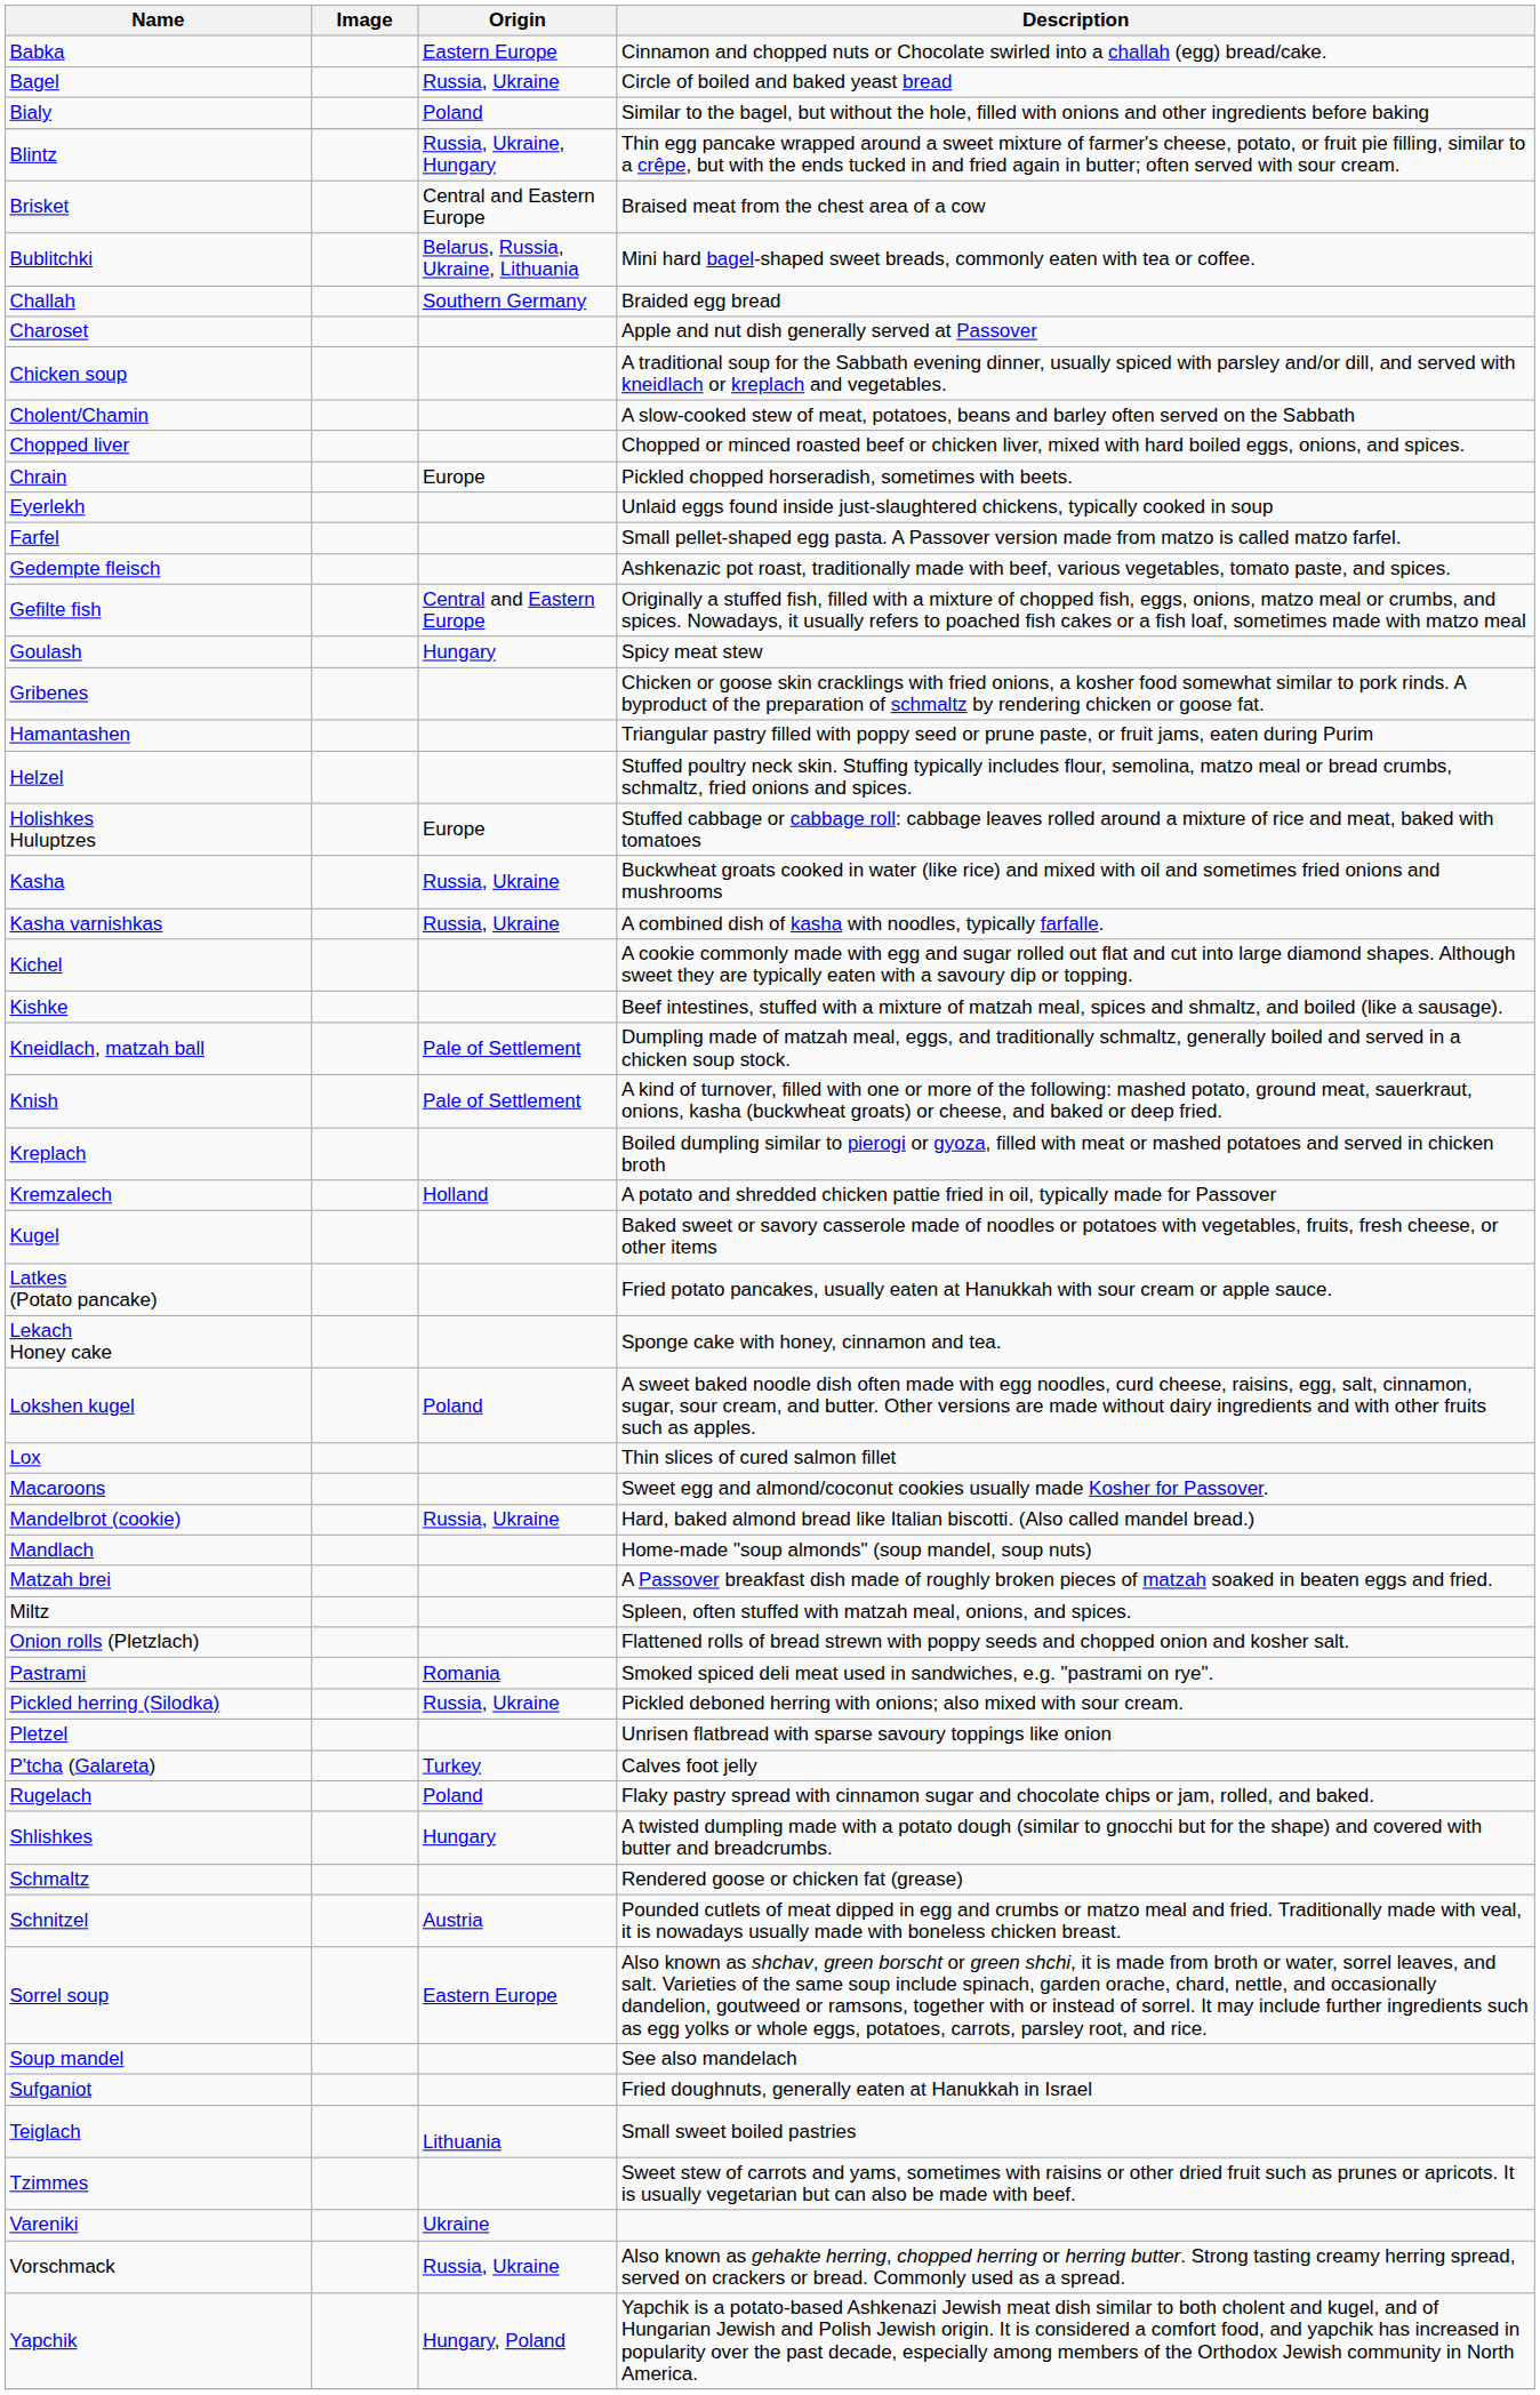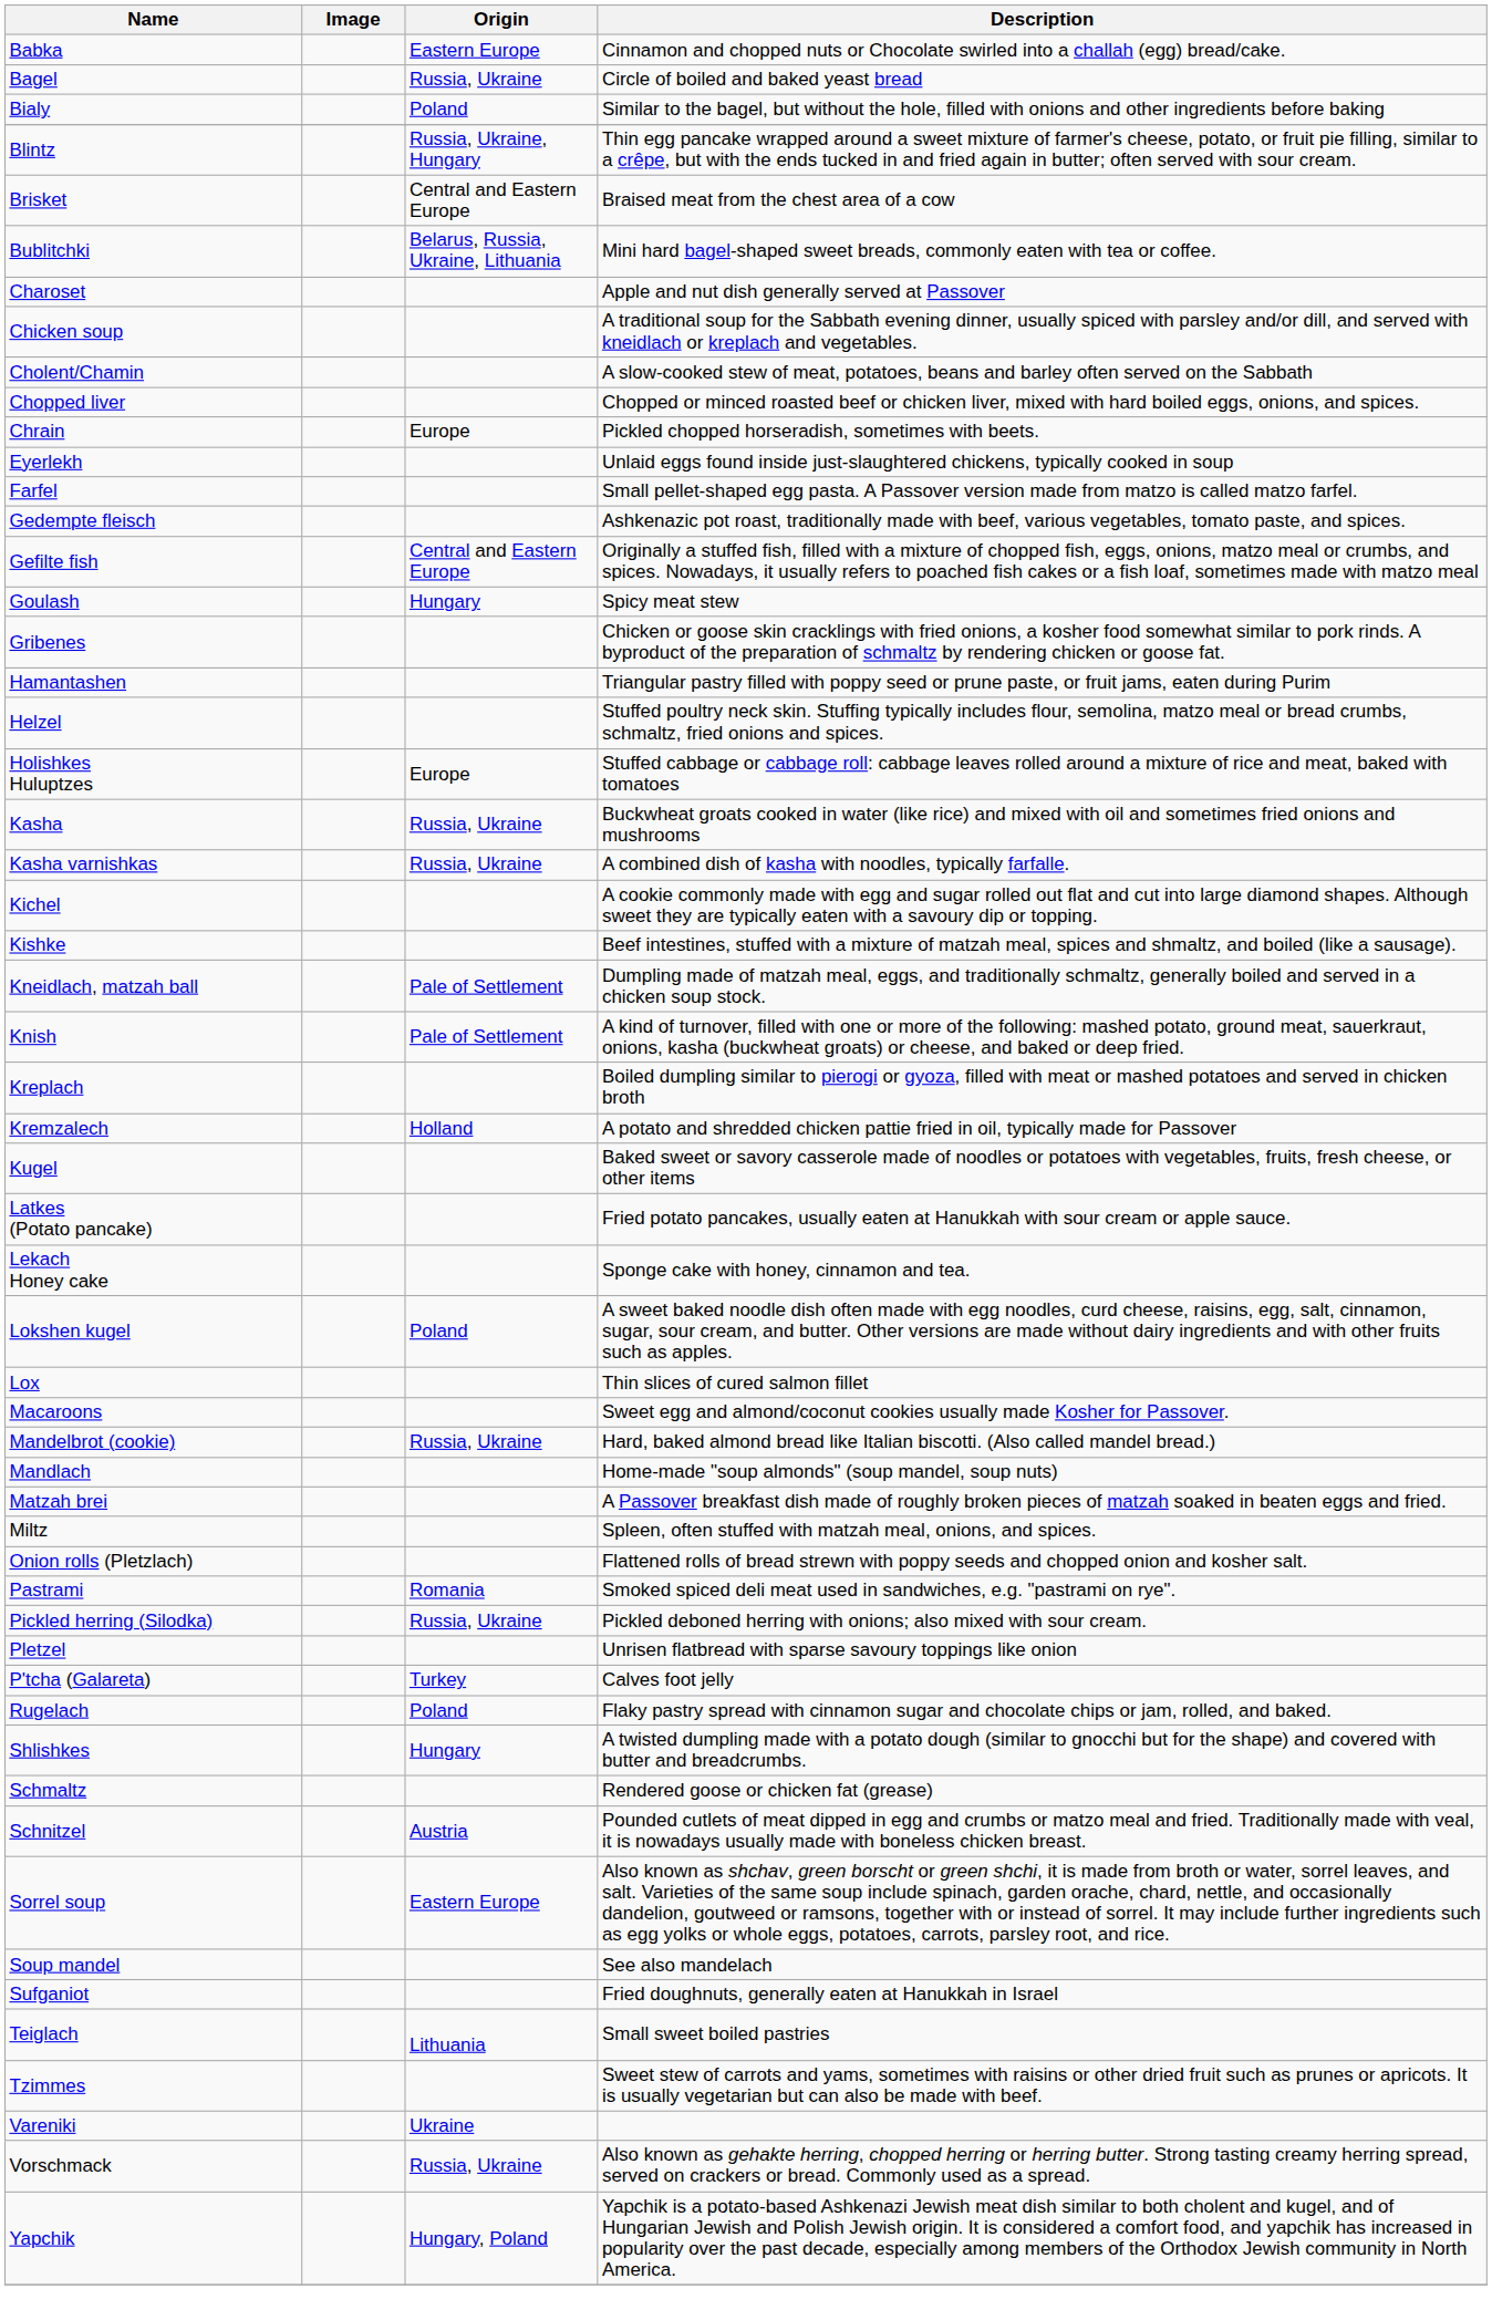 <table class="wikitable sortable" border="1" width="100%">
 <tr>
 <th style="width:20%;">Name</th>
 <th style="width:7%;">Image</th>
 <th style="width:13%;">Origin</th>
 <th style="width:60%;">Description</th>
 </tr>
 <tr>
 <td><a href='#'>Babka</a></td>
 <td></td>
 <td><a href='#'>Eastern Europe</a></td>
 <td>Cinnamon and chopped nuts or Chocolate swirled into a <a href='#'>challah</a> (egg) bread/cake.</td>
 </tr>
 <tr>
 <td><a href='#'>Bagel</a></td>
 <td></td>
 <td><a href='#'>Russia</a>, <a href='#'>Ukraine</a></td>
 <td>Circle of boiled and baked yeast <a href='#'>bread</a></td>
 </tr>
 <tr>
 <td><a href='#'>Bialy</a></td>
 <td></td>
 <td><a href='#'>Poland</a></td>
 <td>Similar to the bagel, but without the hole, filled with onions and other ingredients before baking</td>
 </tr>
 <tr>
 </tr>
 <tr>
 <td><a href='#'>Blintz</a></td>
 <td></td>
 <td><a href='#'>Russia</a>, <a href='#'>Ukraine</a>, <a href='#'>Hungary</a></td>
 <td>Thin egg pancake wrapped around a sweet mixture of farmer's cheese, potato, or fruit pie filling, similar to a <a href='#'>crêpe</a>, but with the ends tucked in and fried again in butter; often served with sour cream.</td>
 </tr>
 <tr>
 <td><a href='#'>Brisket</a></td>
 <td></td>
 <td>Central and Eastern Europe</td>
 <td>Braised meat from the chest area of a cow</td>
 </tr>
 <tr>
 <td><a href='#'>Bublitchki</a></td>
 <td></td>
 <td><a href='#'>Belarus</a>, <a href='#'>Russia</a>, <a href='#'>Ukraine</a>, <a href='#'>Lithuania</a></td>
 <td>Mini hard <a href='#'>bagel</a>-shaped sweet breads, commonly eaten with tea or coffee.</td>
-</tr>
-<tr>
-<td><a href='#'>Challah</a></td>
-<td></td>
-<td><a href='#'>Southern Germany</a></td>
-<td>Braided egg bread</td>
 </tr>
 <tr>
 <td><a href='#'>Charoset</a></td>
 <td></td>
 <td></td>
 <td>Apple and nut dish generally served at <a href='#'>Passover</a></td>
 </tr>
 <tr>
 <td><a href='#'>Chicken soup</a></td>
 <td></td>
 <td></td>
 <td>A traditional soup for the Sabbath evening dinner, usually spiced with parsley and/or dill, and served with <a href='#'>kneidlach</a> or <a href='#'>kreplach</a> and vegetables.</td>
 </tr>
 <tr>
 <td><a href='#'>Cholent/Chamin</a></td>
 <td></td>
 <td></td>
 <td>A slow-cooked stew of meat, potatoes, beans and barley often served on the Sabbath</td>
 </tr>
 <tr>
 <td><a href='#'>Chopped liver</a></td>
 <td></td>
 <td></td>
 <td>Chopped or minced roasted beef or chicken liver, mixed with hard boiled eggs, onions, and spices.</td>
 </tr>
 <tr>
 <td><a href='#'>Chrain</a></td>
 <td></td>
 <td>Europe</td>
 <td>Pickled chopped horseradish, sometimes with beets.</td>
 </tr>
 <tr>
 <td><a href='#'>Eyerlekh</a></td>
 <td></td>
 <td></td>
 <td>Unlaid eggs found inside just-slaughtered chickens, typically cooked in soup</td>
 </tr>
 <tr>
 <td><a href='#'>Farfel</a></td>
 <td></td>
 <td></td>
 <td>Small pellet-shaped egg pasta.  A Passover version made from matzo is called matzo farfel.</td>
 </tr>
 <tr>
 <td><a href='#'>Gedempte fleisch</a></td>
 <td></td>
 <td></td>
 <td>Ashkenazic pot roast, traditionally made with beef, various vegetables, tomato paste, and spices.</td>
 </tr>
 <tr>
 <td><a href='#'>Gefilte fish</a></td>
 <td></td>
 <td><a href='#'>Central</a> and <a href='#'>Eastern Europe</a></td>
 <td>Originally a stuffed fish, filled with a mixture of chopped fish, eggs, onions, matzo meal or crumbs, and spices.  Nowadays, it usually refers to poached fish cakes or a fish loaf, sometimes made with matzo meal</td>
 </tr>
 <tr>
 <td><a href='#'>Goulash</a></td>
 <td></td>
 <td><a href='#'>Hungary</a></td>
 <td>Spicy meat stew</td>
 </tr>
 <tr>
 <td><a href='#'>Gribenes</a></td>
 <td></td>
 <td></td>
 <td>Chicken or goose skin cracklings with fried onions, a kosher food somewhat similar to pork rinds. A byproduct of the preparation of <a href='#'>schmaltz</a> by rendering chicken or goose fat.</td>
 </tr>
 <tr>
 <td><a href='#'>Hamantashen</a></td>
 <td></td>
 <td></td>
 <td>Triangular pastry filled with poppy seed or prune paste, or fruit jams, eaten during Purim</td>
 </tr>
 <tr>
 <td><a href='#'>Helzel</a></td>
 <td></td>
 <td></td>
 <td>Stuffed poultry neck skin. Stuffing typically includes flour, semolina, matzo meal or bread crumbs, schmaltz, fried onions and spices.</td>
 </tr>
 <tr>
 <td><a href='#'>Holishkes</a><br>Huluptzes</td>
 <td></td>
 <td>Europe</td>
 <td>Stuffed cabbage or <a href='#'>cabbage roll</a>: cabbage leaves rolled around a mixture of rice and meat, baked with tomatoes</td>
 </tr>
 <tr>
 <td><a href='#'>Kasha</a></td>
 <td></td>
 <td><a href='#'>Russia</a>, <a href='#'>Ukraine</a></td>
 <td>Buckwheat groats cooked in water (like rice) and mixed with oil and sometimes fried onions and mushrooms</td>
 </tr>
 <tr>
 <td><a href='#'>Kasha varnishkas</a></td>
 <td></td>
 <td><a href='#'>Russia</a>, <a href='#'>Ukraine</a></td>
 <td>A combined dish of <a href='#'>kasha</a> with noodles, typically <a href='#'>farfalle</a>.</td>
 </tr>
 <tr>
 <td><a href='#'>Kichel</a></td>
 <td></td>
 <td></td>
 <td>A cookie commonly made with egg and sugar rolled out flat and cut into large diamond shapes. Although sweet they are typically eaten with a savoury dip or topping.</td>
 </tr>
 <tr>
 <td><a href='#'>Kishke</a></td>
 <td></td>
 <td></td>
 <td>Beef intestines, stuffed with a mixture of matzah meal, spices and shmaltz, and boiled (like a sausage).</td>
 </tr>
 <tr>
 <td><a href='#'>Kneidlach</a>, <a href='#'>matzah ball</a></td>
 <td></td>
 <td><a href='#'>Pale of Settlement</a></td>
 <td>Dumpling made of matzah meal, eggs, and traditionally schmaltz, generally boiled and served in a chicken soup stock.</td>
 </tr>
 <tr>
 <td><a href='#'>Knish</a></td>
 <td></td>
 <td><a href='#'>Pale of Settlement</a></td>
 <td>A kind of turnover, filled with one or more of the following: mashed potato, ground meat, sauerkraut, onions, kasha (buckwheat groats) or cheese, and baked or deep fried.</td>
 </tr>
 <tr>
 <td><a href='#'>Kreplach</a></td>
 <td></td>
 <td></td>
 <td>Boiled dumpling similar to <a href='#'>pierogi</a> or <a href='#'>gyoza</a>, filled with meat or mashed potatoes and served in chicken broth</td>
 </tr>
 <tr>
 <td><a href='#'>Kremzalech</a></td>
 <td></td>
 <td><a href='#'>Holland</a></td>
 <td>A potato and shredded chicken pattie fried in oil, typically made for Passover</td>
 </tr>
 <tr>
 <td><a href='#'>Kugel</a></td>
 <td></td>
 <td></td>
 <td>Baked sweet or savory casserole made of noodles or potatoes with vegetables, fruits, fresh cheese, or other items</td>
 </tr>
 <tr>
 <td><a href='#'>Latkes</a><br>(Potato pancake)</td>
 <td></td>
 <td></td>
 <td>Fried potato pancakes, usually eaten at Hanukkah with sour cream or apple sauce.</td>
 </tr>
 <tr>
 <td><a href='#'>Lekach</a><br>Honey cake</td>
 <td></td>
 <td></td>
 <td>Sponge cake with honey, cinnamon and tea.</td>
 </tr>
 <tr>
 <td><a href='#'>Lokshen kugel</a></td>
 <td></td>
 <td><a href='#'>Poland</a></td>
 <td>A sweet baked noodle dish often made with egg noodles, curd cheese, raisins, egg, salt, cinnamon, sugar, sour cream, and butter.  Other versions are made without dairy ingredients and with other fruits such as apples.</td>
 </tr>
 <tr>
 <td><a href='#'>Lox</a></td>
 <td></td>
 <td></td>
 <td>Thin slices of cured salmon fillet</td>
 </tr>
 <tr>
 <td><a href='#'>Macaroons</a></td>
 <td></td>
 <td></td>
 <td>Sweet egg and almond/coconut cookies usually made <a href='#'>Kosher for Passover</a>.</td>
 </tr>
 <tr>
 <td><a href='#'>Mandelbrot (cookie)</a></td>
 <td></td>
 <td><a href='#'>Russia</a>, <a href='#'>Ukraine</a></td>
 <td>Hard, baked almond bread like Italian biscotti. (Also called mandel bread.)</td>
 </tr>
 <tr>
 <td><a href='#'>Mandlach</a></td>
 <td></td>
 <td></td>
 <td>Home-made "soup almonds" (soup mandel, soup nuts)</td>
 </tr>
 <tr>
 <td><a href='#'>Matzah brei</a></td>
 <td></td>
 <td></td>
 <td>A <a href='#'>Passover</a> breakfast dish made of roughly broken pieces of <a href='#'>matzah</a> soaked in beaten eggs and fried.</td>
 </tr>
 <tr>
 <td>Miltz</td>
 <td></td>
 <td></td>
 <td>Spleen, often stuffed with matzah meal, onions, and spices.</td>
 </tr>
 <tr>
 <td><a href='#'>Onion rolls</a> (Pletzlach)</td>
 <td></td>
 <td></td>
 <td>Flattened rolls of bread strewn with poppy seeds and chopped onion and kosher salt.</td>
 </tr>
 <tr>
 <td><a href='#'>Pastrami</a></td>
 <td></td>
 <td><a href='#'>Romania</a></td>
 <td>Smoked spiced deli meat used in sandwiches, e.g. "pastrami on rye".</td>
 </tr>
 <tr>
 <td><a href='#'>Pickled herring (Silodka)</a></td>
 <td></td>
 <td><a href='#'>Russia</a>, <a href='#'>Ukraine</a></td>
 <td>Pickled deboned herring with onions; also mixed with sour cream.</td>
 </tr>
 <tr>
 <td><a href='#'>Pletzel</a></td>
 <td></td>
 <td></td>
 <td>Unrisen flatbread with sparse savoury toppings like onion</td>
 </tr>
 <tr>
 <td><a href='#'>P'tcha</a> (<a href='#'>Galareta</a>)</td>
 <td></td>
 <td><a href='#'>Turkey</a></td>
 <td>Calves foot jelly</td>
 </tr>
 <tr>
 <td><a href='#'>Rugelach</a></td>
 <td></td>
 <td><a href='#'>Poland</a></td>
 <td>Flaky pastry spread with cinnamon sugar and chocolate chips or jam, rolled, and baked.</td>
 </tr>
 <tr>
 <td><a href='#'>Shlishkes</a></td>
 <td></td>
 <td><a href='#'>Hungary</a></td>
 <td>A twisted dumpling made with a potato dough (similar to gnocchi but for the shape) and covered with butter and breadcrumbs.</td>
 </tr>
 <tr>
 <td><a href='#'>Schmaltz</a></td>
 <td></td>
 <td></td>
 <td>Rendered goose or chicken fat (grease)</td>
 </tr>
 <tr>
 <td><a href='#'>Schnitzel</a></td>
 <td></td>
 <td><a href='#'>Austria</a></td>
 <td>Pounded cutlets of meat dipped in egg and crumbs or matzo meal and fried.  Traditionally made with veal, it is nowadays usually made with boneless chicken breast.</td>
 </tr>
 <tr>
 <td><a href='#'>Sorrel soup</a></td>
 <td></td>
 <td><a href='#'>Eastern Europe</a></td>
 <td>Also known as <em>shchav</em>, <em>green borscht</em> or <em>green shchi</em>, it is made from broth or water, sorrel leaves, and salt. Varieties of the same soup include spinach, garden orache, chard, nettle, and occasionally dandelion, goutweed or ramsons, together with or instead of sorrel. It may include further ingredients such as egg yolks or whole eggs, potatoes, carrots, parsley root, and rice.</td>
 </tr>
 <tr>
 <td><a href='#'>Soup mandel</a></td>
 <td></td>
 <td></td>
 <td>See also mandelach</td>
 </tr>
 <tr>
 <td><a href='#'>Sufganiot</a></td>
 <td></td>
 <td></td>
 <td>Fried doughnuts, generally eaten at Hanukkah in Israel</td>
 </tr>
 <tr>
 <td><a href='#'>Teiglach</a></td>
 <td></td>
 <td><br><a href='#'>Lithuania</a></td>
 <td>Small sweet boiled pastries</td>
 </tr>
 <tr>
 <td><a href='#'>Tzimmes</a></td>
 <td></td>
 <td></td>
 <td>Sweet stew of carrots and yams, sometimes with raisins or other dried fruit such as prunes or apricots.  It is usually vegetarian but can also be made with beef.</td>
 </tr>
 <tr>
 <td><a href='#'>Vareniki</a></td>
 <td></td>
 <td><a href='#'>Ukraine</a></td>
 <td></td>
 </tr>
 <tr>
 <td>Vorschmack</td>
 <td></td>
 <td><a href='#'>Russia</a>, <a href='#'>Ukraine</a></td>
 <td>Also known as <em>gehakte herring</em>, <em>chopped herring</em> or <em>herring butter</em>. Strong tasting creamy herring spread, served on crackers or bread. Commonly used as a spread.</td>
 </tr>
 <tr>
 <td><a href='#'>Yapchik</a></td>
 <td></td>
 <td><a href='#'>Hungary</a>, <a href='#'>Poland</a></td>
 <td>Yapchik is a potato-based Ashkenazi Jewish meat dish similar to both cholent and kugel, and of Hungarian Jewish and Polish Jewish origin. It is considered a comfort food, and yapchik has increased in popularity over the past decade, especially among members of the Orthodox Jewish community in North America.</td>
 </tr>
 <tr>
 </tr>
 </table>
